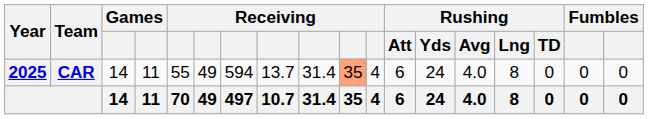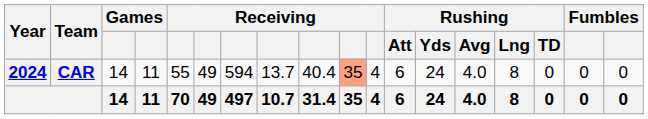 <table class="wikitable"  style="text-align:center;">
 <tr>
 <th rowspan="2">Year</th>
 <th rowspan="2">Team</th>
 <th colspan="2">Games</th>
 <th colspan="7">Receiving</th>
 <th colspan="5">Rushing</th>
 <th colspan="2">Fumbles</th>
 </tr>
 <tr>
 <th></th>
 <th></th>
 <th></th>
 <th></th>
 <th></th>
 <th></th>
 <th></th>
 <th></th>
 <th></th>
 <th>Att</th>
 <th>Yds</th>
 <th>Avg</th>
 <th>Lng</th>
 <th>TD</th>
 <th></th>
 <th></th>
 </tr>
 <tr>
-<th><a href='#'>2025</a></th>
+<th><a href='#'>2024</a></th>
 <th><a href='#'>CAR</a></th>
 <td>14</td>
 <td>11</td>
 <td>55</td>
 <td>49</td>
 <td>594</td>
 <td>13.7</td>
-<td>31.4</td>
+<td>40.4</td>
 <td style="background: lightsalmon;">35</td>
 <td>4</td>
 <td>6</td>
 <td>24</td>
 <td>4.0</td>
 <td>8</td>
 <td>0</td>
 <td>0</td>
 <td>0</td>
 </tr>
 <tr>
 <th colspan="2"></th>
 <th>14</th>
 <th>11</th>
 <th>70</th>
 <th>49</th>
 <th>497</th>
 <th>10.7</th>
 <th>31.4</th>
 <th>35</th>
 <th>4</th>
 <th>6</th>
 <th>24</th>
 <th>4.0</th>
 <th>8</th>
 <th>0</th>
 <th>0</th>
 <th>0</th>
 </tr>
 </table>
